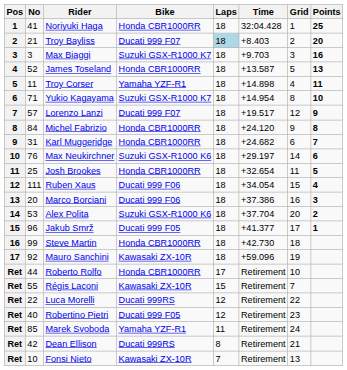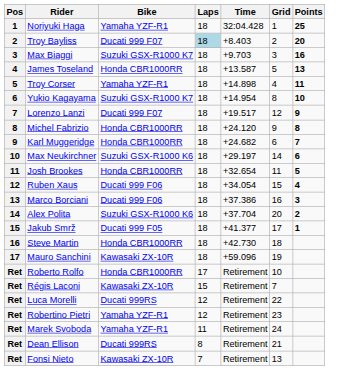 <table class="wikitable" style="font-size: 95%;">
 <tr>
 <th>Pos</th>
-<th>No</th>
 <th>Rider</th>
 <th>Bike</th>
 <th>Laps</th>
 <th>Time</th>
 <th>Grid</th>
 <th>Points</th>
 </tr>
 <tr>
 <th>1</th>
-<td>41</td>
 <td> <a href='#'>Noriyuki Haga</a></td>
-<td><a href='#'>Honda CBR1000RR</a></td>
+<td><a href='#'>Yamaha YZF-R1</a></td>
 <td>18</td>
 <td>32:04.428</td>
 <td>1</td>
 <td><strong>25</strong></td>
 </tr>
 <tr>
 <th>2</th>
-<td>21</td>
 <td> <a href='#'>Troy Bayliss</a></td>
 <td><a href='#'>Ducati 999 F07</a></td>
 <td style="background: lightblue;">18</td>
 <td>+8.403</td>
 <td>2</td>
 <td><strong>20</strong></td>
 </tr>
 <tr>
 <th>3</th>
-<td>3</td>
 <td> <a href='#'>Max Biaggi</a></td>
 <td><a href='#'>Suzuki GSX-R1000 K7</a></td>
 <td>18</td>
 <td>+9.703</td>
 <td>3</td>
 <td><strong>16</strong></td>
 </tr>
 <tr>
 <th>4</th>
-<td>52</td>
 <td> <a href='#'>James Toseland</a></td>
 <td><a href='#'>Honda CBR1000RR</a></td>
 <td>18</td>
 <td>+13.587</td>
 <td>5</td>
 <td><strong>13</strong></td>
 </tr>
 <tr>
 <th>5</th>
-<td>11</td>
 <td> <a href='#'>Troy Corser</a></td>
 <td><a href='#'>Yamaha YZF-R1</a></td>
 <td>18</td>
 <td>+14.898</td>
 <td>4</td>
 <td><strong>11</strong></td>
 </tr>
 <tr>
 <th>6</th>
-<td>71</td>
 <td> <a href='#'>Yukio Kagayama</a></td>
 <td><a href='#'>Suzuki GSX-R1000 K7</a></td>
 <td>18</td>
 <td>+14.954</td>
 <td>8</td>
 <td><strong>10</strong></td>
 </tr>
 <tr>
 <th>7</th>
-<td>57</td>
 <td> <a href='#'>Lorenzo Lanzi</a></td>
 <td><a href='#'>Ducati 999 F07</a></td>
 <td>18</td>
 <td>+19.517</td>
 <td>12</td>
 <td><strong>9</strong></td>
 </tr>
 <tr>
 <th>8</th>
-<td>84</td>
 <td> <a href='#'>Michel Fabrizio</a></td>
 <td><a href='#'>Honda CBR1000RR</a></td>
 <td>18</td>
 <td>+24.120</td>
 <td>9</td>
 <td><strong>8</strong></td>
 </tr>
 <tr>
 <th>9</th>
-<td>31</td>
 <td> <a href='#'>Karl Muggeridge</a></td>
 <td><a href='#'>Honda CBR1000RR</a></td>
 <td>18</td>
 <td>+24.682</td>
 <td>6</td>
 <td><strong>7</strong></td>
 </tr>
 <tr>
 <th>10</th>
-<td>76</td>
 <td> <a href='#'>Max Neukirchner</a></td>
 <td><a href='#'>Suzuki GSX-R1000 K6</a></td>
 <td>18</td>
 <td>+29.197</td>
 <td>14</td>
 <td><strong>6</strong></td>
 </tr>
 <tr>
 <th>11</th>
-<td>25</td>
 <td> <a href='#'>Josh Brookes</a></td>
 <td><a href='#'>Honda CBR1000RR</a></td>
 <td>18</td>
 <td>+32.654</td>
 <td>11</td>
 <td><strong>5</strong></td>
 </tr>
 <tr>
 <th>12</th>
-<td>111</td>
 <td> <a href='#'>Ruben Xaus</a></td>
 <td><a href='#'>Ducati 999 F06</a></td>
 <td>18</td>
 <td>+34.054</td>
 <td>15</td>
 <td><strong>4</strong></td>
 </tr>
 <tr>
 <th>13</th>
-<td>20</td>
 <td> <a href='#'>Marco Borciani</a></td>
 <td><a href='#'>Ducati 999 F06</a></td>
 <td>18</td>
 <td>+37.386</td>
 <td>16</td>
 <td><strong>3</strong></td>
 </tr>
 <tr>
 <th>14</th>
-<td>53</td>
 <td> <a href='#'>Alex Polita</a></td>
 <td><a href='#'>Suzuki GSX-R1000 K6</a></td>
 <td>18</td>
 <td>+37.704</td>
 <td>20</td>
 <td><strong>2</strong></td>
 </tr>
 <tr>
 <th>15</th>
-<td>96</td>
 <td> <a href='#'>Jakub Smrž</a></td>
 <td><a href='#'>Ducati 999 F05</a></td>
 <td>18</td>
 <td>+41.377</td>
 <td>17</td>
 <td><strong>1</strong></td>
 </tr>
 <tr>
 <th>16</th>
-<td>99</td>
 <td> <a href='#'>Steve Martin</a></td>
 <td><a href='#'>Honda CBR1000RR</a></td>
 <td>18</td>
 <td>+42.730</td>
 <td>18</td>
 <td></td>
 </tr>
 <tr>
 <th>17</th>
-<td>92</td>
 <td> <a href='#'>Mauro Sanchini</a></td>
 <td><a href='#'>Kawasaki ZX-10R</a></td>
 <td>18</td>
 <td>+59.096</td>
 <td>19</td>
 <td></td>
 </tr>
 <tr>
 <th>Ret</th>
-<td>44</td>
 <td> <a href='#'>Roberto Rolfo</a></td>
 <td><a href='#'>Honda CBR1000RR</a></td>
 <td>17</td>
 <td>Retirement</td>
 <td>10</td>
 <td></td>
 </tr>
 <tr>
 <th>Ret</th>
-<td>55</td>
 <td> <a href='#'>Régis Laconi</a></td>
 <td><a href='#'>Kawasaki ZX-10R</a></td>
 <td>15</td>
 <td>Retirement</td>
 <td>7</td>
 <td></td>
 </tr>
 <tr>
 <th>Ret</th>
-<td>22</td>
 <td> <a href='#'>Luca Morelli</a></td>
 <td><a href='#'>Ducati 999RS</a></td>
 <td>12</td>
 <td>Retirement</td>
 <td>22</td>
 <td></td>
 </tr>
 <tr>
 <th>Ret</th>
-<td>40</td>
 <td> <a href='#'>Robertino Pietri</a></td>
-<td><a href='#'>Ducati 999 F05</a></td>
+<td><a href='#'>Yamaha YZF-R1</a></td>
 <td>12</td>
 <td>Retirement</td>
 <td>23</td>
 <td></td>
 </tr>
 <tr>
 <th>Ret</th>
-<td>85</td>
 <td> <a href='#'>Marek Svoboda</a></td>
 <td><a href='#'>Yamaha YZF-R1</a></td>
 <td>11</td>
 <td>Retirement</td>
 <td>24</td>
 <td></td>
 </tr>
 <tr>
 <th>Ret</th>
-<td>42</td>
 <td> <a href='#'>Dean Ellison</a></td>
 <td><a href='#'>Ducati 999RS</a></td>
 <td>8</td>
 <td>Retirement</td>
 <td>21</td>
 <td></td>
 </tr>
 <tr>
 <th>Ret</th>
-<td>10</td>
 <td> <a href='#'>Fonsi Nieto</a></td>
 <td><a href='#'>Kawasaki ZX-10R</a></td>
 <td>7</td>
 <td>Retirement</td>
 <td>13</td>
 <td></td>
 </tr>
 </table>
